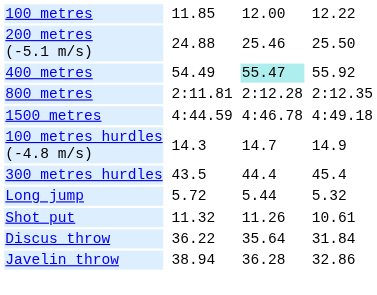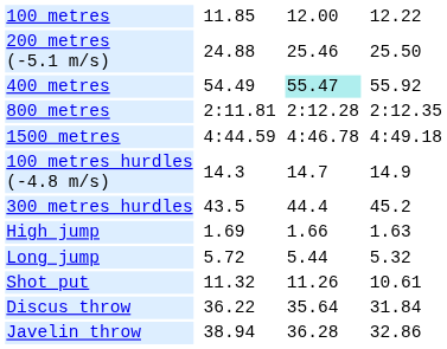 <table>
 <tr>
 <td bgcolor = DDEEFF><a href='#'>100 metres</a></td>
 <td></td>
 <td>11.85</td>
 <td></td>
 <td>12.00</td>
 <td></td>
 <td>12.22</td>
 </tr>
 <tr>
 <td bgcolor = DDEEFF><a href='#'>200 metres</a> <br> (-5.1 m/s)</td>
 <td></td>
 <td>24.88</td>
 <td></td>
 <td>25.46</td>
 <td></td>
 <td>25.50</td>
 </tr>
 <tr>
 <td bgcolor = DDEEFF><a href='#'>400 metres</a></td>
 <td></td>
 <td>54.49</td>
 <td></td>
 <td style="background: paleturquoise;">55.47</td>
 <td></td>
 <td>55.92</td>
 </tr>
 <tr>
 <td bgcolor = DDEEFF><a href='#'>800 metres</a></td>
 <td></td>
 <td>2:11.81</td>
 <td></td>
 <td>2:12.28</td>
 <td></td>
 <td>2:12.35</td>
 </tr>
 <tr>
 <td bgcolor = DDEEFF><a href='#'>1500 metres</a></td>
 <td></td>
 <td>4:44.59</td>
 <td></td>
 <td>4:46.78</td>
 <td></td>
 <td>4:49.18</td>
 </tr>
 <tr>
 <td bgcolor = DDEEFF><a href='#'>100 metres hurdles</a> <br> (-4.8 m/s)</td>
 <td></td>
 <td>14.3</td>
 <td></td>
 <td>14.7</td>
 <td></td>
 <td>14.9</td>
 </tr>
 <tr>
 <td bgcolor = DDEEFF><a href='#'>300 metres hurdles</a></td>
 <td></td>
 <td>43.5</td>
 <td></td>
 <td>44.4</td>
 <td></td>
-<td>45.4</td>
+<td>45.2</td>
+</tr>
+<tr>
+<td bgcolor = DDEEFF><a href='#'>High jump</a></td>
+<td></td>
+<td>1.69</td>
+<td></td>
+<td>1.66</td>
+<td></td>
+<td>1.63</td>
 </tr>
 <tr>
 <td bgcolor = DDEEFF><a href='#'>Long jump</a></td>
 <td></td>
 <td>5.72</td>
 <td></td>
 <td>5.44</td>
 <td></td>
 <td>5.32</td>
 </tr>
 <tr>
 <td bgcolor = DDEEFF><a href='#'>Shot put</a></td>
 <td></td>
 <td>11.32</td>
 <td></td>
 <td>11.26</td>
 <td></td>
 <td>10.61</td>
 </tr>
 <tr>
 <td bgcolor = DDEEFF><a href='#'>Discus throw</a></td>
 <td></td>
 <td>36.22</td>
 <td></td>
 <td>35.64</td>
 <td></td>
 <td>31.84</td>
 </tr>
 <tr>
 <td bgcolor = DDEEFF><a href='#'>Javelin throw</a></td>
 <td></td>
 <td>38.94</td>
 <td></td>
 <td>36.28</td>
 <td></td>
 <td>32.86</td>
 </tr>
 </table>
